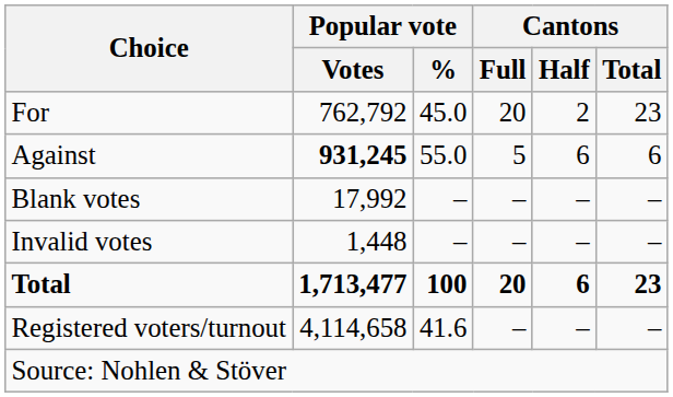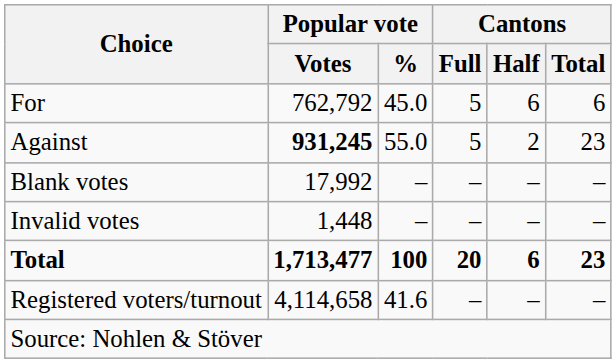 <table class=wikitable style=text-align:right>
 <tr>
 <th rowspan=2>Choice</th>
 <th colspan=2>Popular vote</th>
 <th colspan=3>Cantons</th>
 </tr>
 <tr>
 <th>Votes</th>
 <th>%</th>
 <th>Full</th>
 <th>Half</th>
 <th>Total</th>
 </tr>
 <tr>
 <td align=left>For</td>
 <td>762,792</td>
 <td>45.0</td>
-<td>20</td>
-<td>2</td>
-<td>23</td>
+<td>5</td>
+<td>6</td>
+<td>6</td>
 </tr>
 <tr>
 <td align=left>Against</td>
 <td><strong>931,245</strong></td>
 <td>55.0</td>
 <td>5</td>
-<td>6</td>
-<td>6</td>
+<td>2</td>
+<td>23</td>
 </tr>
 <tr>
 <td align=left>Blank votes</td>
 <td>17,992</td>
 <td>–</td>
 <td>–</td>
 <td>–</td>
 <td>–</td>
 </tr>
 <tr>
 <td align=left>Invalid votes</td>
 <td>1,448</td>
 <td>–</td>
 <td>–</td>
 <td>–</td>
 <td>–</td>
 </tr>
 <tr>
 <td align=left><strong>Total</strong></td>
 <td><strong>1,713,477</strong></td>
 <td><strong>100</strong></td>
 <td><strong>20</strong></td>
 <td><strong>6</strong></td>
 <td><strong>23</strong></td>
 </tr>
 <tr>
 <td align=left>Registered voters/turnout</td>
 <td>4,114,658</td>
 <td>41.6</td>
 <td>–</td>
 <td>–</td>
 <td>–</td>
 </tr>
 <tr>
 <td align=left colspan=11>Source: Nohlen & Stöver</td>
 </tr>
 </table>
